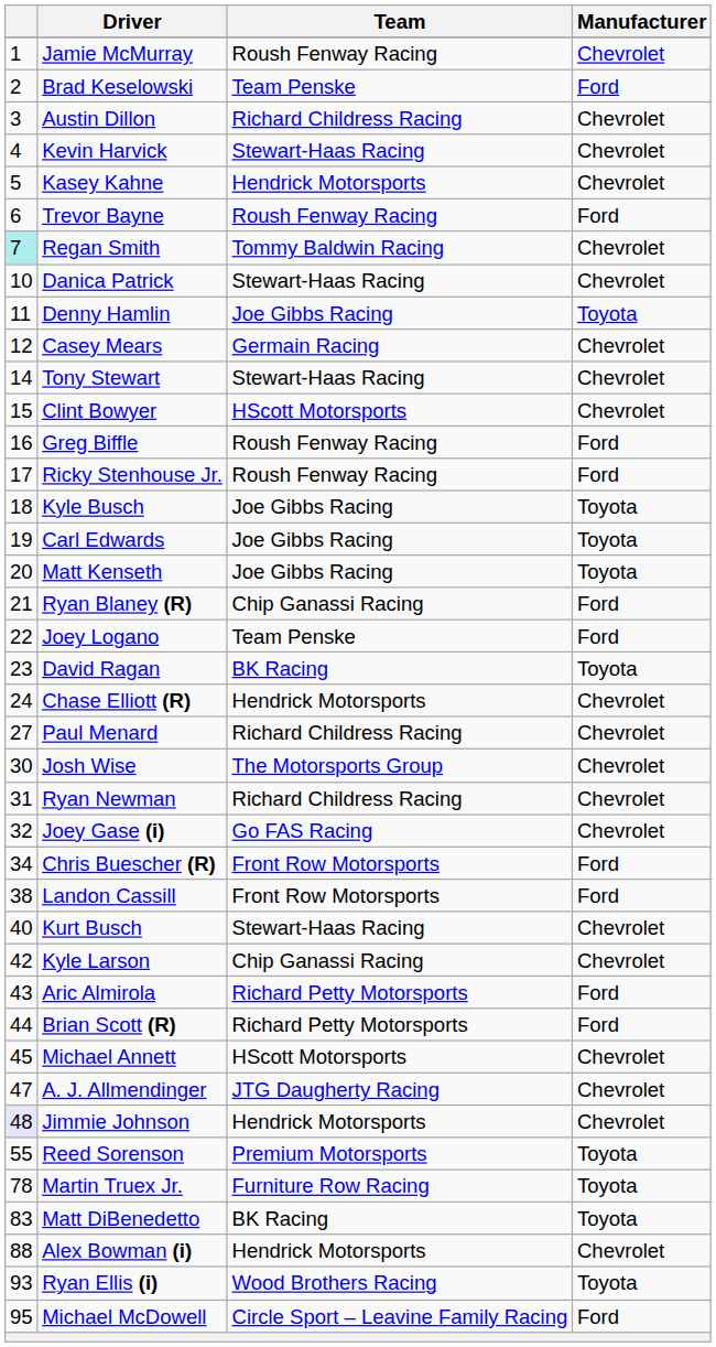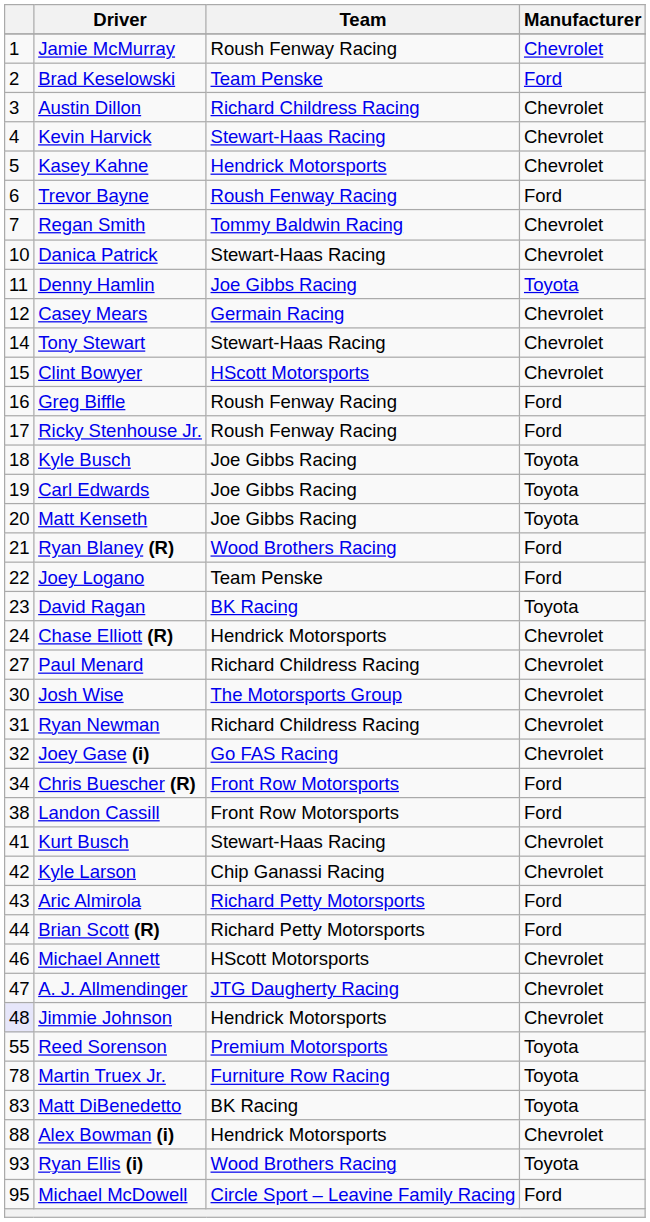 <table class="wikitable" style="font-size:95%">
 <tr>
 <th></th>
 <th>Driver</th>
 <th>Team</th>
 <th>Manufacturer</th>
 </tr>
 <tr>
 </tr>
 <tr>
 <td>1</td>
 <td><a href='#'>Jamie McMurray</a></td>
 <td>Roush Fenway Racing</td>
 <td><a href='#'>Chevrolet</a></td>
 </tr>
 <tr>
 <td>2</td>
 <td><a href='#'>Brad Keselowski</a></td>
 <td><a href='#'>Team Penske</a></td>
 <td><a href='#'>Ford</a></td>
 </tr>
 <tr>
 <td>3</td>
 <td><a href='#'>Austin Dillon</a></td>
 <td><a href='#'>Richard Childress Racing</a></td>
 <td>Chevrolet</td>
 </tr>
 <tr>
 <td>4</td>
 <td><a href='#'>Kevin Harvick</a></td>
 <td><a href='#'>Stewart-Haas Racing</a></td>
 <td>Chevrolet</td>
 </tr>
 <tr>
 <td>5</td>
 <td><a href='#'>Kasey Kahne</a></td>
 <td><a href='#'>Hendrick Motorsports</a></td>
 <td>Chevrolet</td>
 </tr>
 <tr>
 <td>6</td>
 <td><a href='#'>Trevor Bayne</a></td>
 <td><a href='#'>Roush Fenway Racing</a></td>
 <td>Ford</td>
 </tr>
 <tr>
-<td style="background: paleturquoise;">7</td>
+<td>7</td>
 <td><a href='#'>Regan Smith</a></td>
 <td><a href='#'>Tommy Baldwin Racing</a></td>
 <td>Chevrolet</td>
 </tr>
 <tr>
 <td>10</td>
 <td><a href='#'>Danica Patrick</a></td>
 <td>Stewart-Haas Racing</td>
 <td>Chevrolet</td>
 </tr>
 <tr>
 <td>11</td>
 <td><a href='#'>Denny Hamlin</a></td>
 <td><a href='#'>Joe Gibbs Racing</a></td>
 <td><a href='#'>Toyota</a></td>
 </tr>
 <tr>
 <td>12</td>
 <td><a href='#'>Casey Mears</a></td>
 <td><a href='#'>Germain Racing</a></td>
 <td>Chevrolet</td>
 </tr>
 <tr>
 <td>14</td>
 <td><a href='#'>Tony Stewart</a></td>
 <td>Stewart-Haas Racing</td>
 <td>Chevrolet</td>
 </tr>
 <tr>
 <td>15</td>
 <td><a href='#'>Clint Bowyer</a></td>
 <td><a href='#'>HScott Motorsports</a></td>
 <td>Chevrolet</td>
 </tr>
 <tr>
 <td>16</td>
 <td><a href='#'>Greg Biffle</a></td>
 <td>Roush Fenway Racing</td>
 <td>Ford</td>
 </tr>
 <tr>
 <td>17</td>
 <td><a href='#'>Ricky Stenhouse Jr.</a></td>
 <td>Roush Fenway Racing</td>
 <td>Ford</td>
 </tr>
 <tr>
 <td>18</td>
 <td><a href='#'>Kyle Busch</a></td>
 <td>Joe Gibbs Racing</td>
 <td>Toyota</td>
 </tr>
 <tr>
 <td>19</td>
 <td><a href='#'>Carl Edwards</a></td>
 <td>Joe Gibbs Racing</td>
 <td>Toyota</td>
 </tr>
 <tr>
 <td>20</td>
 <td><a href='#'>Matt Kenseth</a></td>
 <td>Joe Gibbs Racing</td>
 <td>Toyota</td>
 </tr>
 <tr>
 <td>21</td>
 <td><a href='#'>Ryan Blaney</a> <strong>(R)</strong></td>
-<td>Chip Ganassi Racing</td>
+<td><a href='#'>Wood Brothers Racing</a></td>
 <td>Ford</td>
 </tr>
 <tr>
 <td>22</td>
 <td><a href='#'>Joey Logano</a></td>
 <td>Team Penske</td>
 <td>Ford</td>
 </tr>
 <tr>
 <td>23</td>
 <td><a href='#'>David Ragan</a></td>
 <td><a href='#'>BK Racing</a></td>
 <td>Toyota</td>
 </tr>
 <tr>
 <td>24</td>
 <td><a href='#'>Chase Elliott</a> <strong>(R)</strong></td>
 <td>Hendrick Motorsports</td>
 <td>Chevrolet</td>
 </tr>
 <tr>
 <td>27</td>
 <td><a href='#'>Paul Menard</a></td>
 <td>Richard Childress Racing</td>
 <td>Chevrolet</td>
 </tr>
 <tr>
 <td>30</td>
 <td><a href='#'>Josh Wise</a></td>
 <td><a href='#'>The Motorsports Group</a></td>
 <td>Chevrolet</td>
 </tr>
 <tr>
 <td>31</td>
 <td><a href='#'>Ryan Newman</a></td>
 <td>Richard Childress Racing</td>
 <td>Chevrolet</td>
 </tr>
 <tr>
 <td>32</td>
 <td><a href='#'>Joey Gase</a> <strong>(i)</strong></td>
 <td><a href='#'>Go FAS Racing</a></td>
 <td>Chevrolet</td>
 </tr>
 <tr>
 <td>34</td>
 <td><a href='#'>Chris Buescher</a> <strong>(R)</strong></td>
 <td><a href='#'>Front Row Motorsports</a></td>
 <td>Ford</td>
 </tr>
 <tr>
 <td>38</td>
 <td><a href='#'>Landon Cassill</a></td>
 <td>Front Row Motorsports</td>
 <td>Ford</td>
 </tr>
 <tr>
-<td>40</td>
+<td>41</td>
 <td><a href='#'>Kurt Busch</a></td>
 <td>Stewart-Haas Racing</td>
 <td>Chevrolet</td>
 </tr>
 <tr>
 <td>42</td>
 <td><a href='#'>Kyle Larson</a></td>
 <td>Chip Ganassi Racing</td>
 <td>Chevrolet</td>
 </tr>
 <tr>
 <td>43</td>
 <td><a href='#'>Aric Almirola</a></td>
 <td><a href='#'>Richard Petty Motorsports</a></td>
 <td>Ford</td>
 </tr>
 <tr>
 <td>44</td>
 <td><a href='#'>Brian Scott</a> <strong>(R)</strong></td>
 <td>Richard Petty Motorsports</td>
 <td>Ford</td>
 </tr>
 <tr>
-<td>45</td>
+<td>46</td>
 <td><a href='#'>Michael Annett</a></td>
 <td>HScott Motorsports</td>
 <td>Chevrolet</td>
 </tr>
 <tr>
 <td>47</td>
 <td><a href='#'>A. J. Allmendinger</a></td>
 <td><a href='#'>JTG Daugherty Racing</a></td>
 <td>Chevrolet</td>
 </tr>
 <tr>
 <td style="background: lavender;">48</td>
 <td><a href='#'>Jimmie Johnson</a></td>
 <td>Hendrick Motorsports</td>
 <td>Chevrolet</td>
 </tr>
 <tr>
 <td>55</td>
 <td><a href='#'>Reed Sorenson</a></td>
 <td><a href='#'>Premium Motorsports</a></td>
 <td>Toyota</td>
 </tr>
 <tr>
 <td>78</td>
 <td><a href='#'>Martin Truex Jr.</a></td>
 <td><a href='#'>Furniture Row Racing</a></td>
 <td>Toyota</td>
 </tr>
 <tr>
 <td>83</td>
 <td><a href='#'>Matt DiBenedetto</a></td>
 <td>BK Racing</td>
 <td>Toyota</td>
 </tr>
 <tr>
 <td>88</td>
 <td><a href='#'>Alex Bowman</a> <strong>(i)</strong></td>
 <td>Hendrick Motorsports</td>
 <td>Chevrolet</td>
 </tr>
 <tr>
 <td>93</td>
 <td><a href='#'>Ryan Ellis</a> <strong>(i)</strong></td>
 <td><a href='#'>Wood Brothers Racing</a></td>
 <td>Toyota</td>
 </tr>
 <tr>
 <td>95</td>
 <td><a href='#'>Michael McDowell</a></td>
 <td><a href='#'>Circle Sport – Leavine Family Racing</a></td>
 <td>Ford</td>
 </tr>
 <tr>
 <th colspan="4"></th>
 </tr>
 </table>
